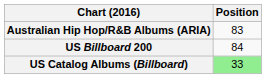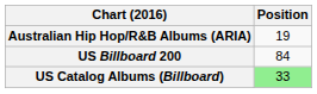 <table class="wikitable sortable plainrowheaders" style="text-align:center;">
 <tr>
 <th>Chart (2016)</th>
 <th>Position</th>
 </tr>
 <tr>
 <th scope="row">Australian Hip Hop/R&B Albums (ARIA)</th>
-<td>83</td>
+<td>19</td>
 </tr>
 <tr>
 <th scope="row">US <em>Billboard</em> 200</th>
 <td>84</td>
 </tr>
 <tr>
 <th scope="row">US Catalog Albums (<em>Billboard</em>)</th>
 <td style="background: lightgreen;">33</td>
 </tr>
 </table>
